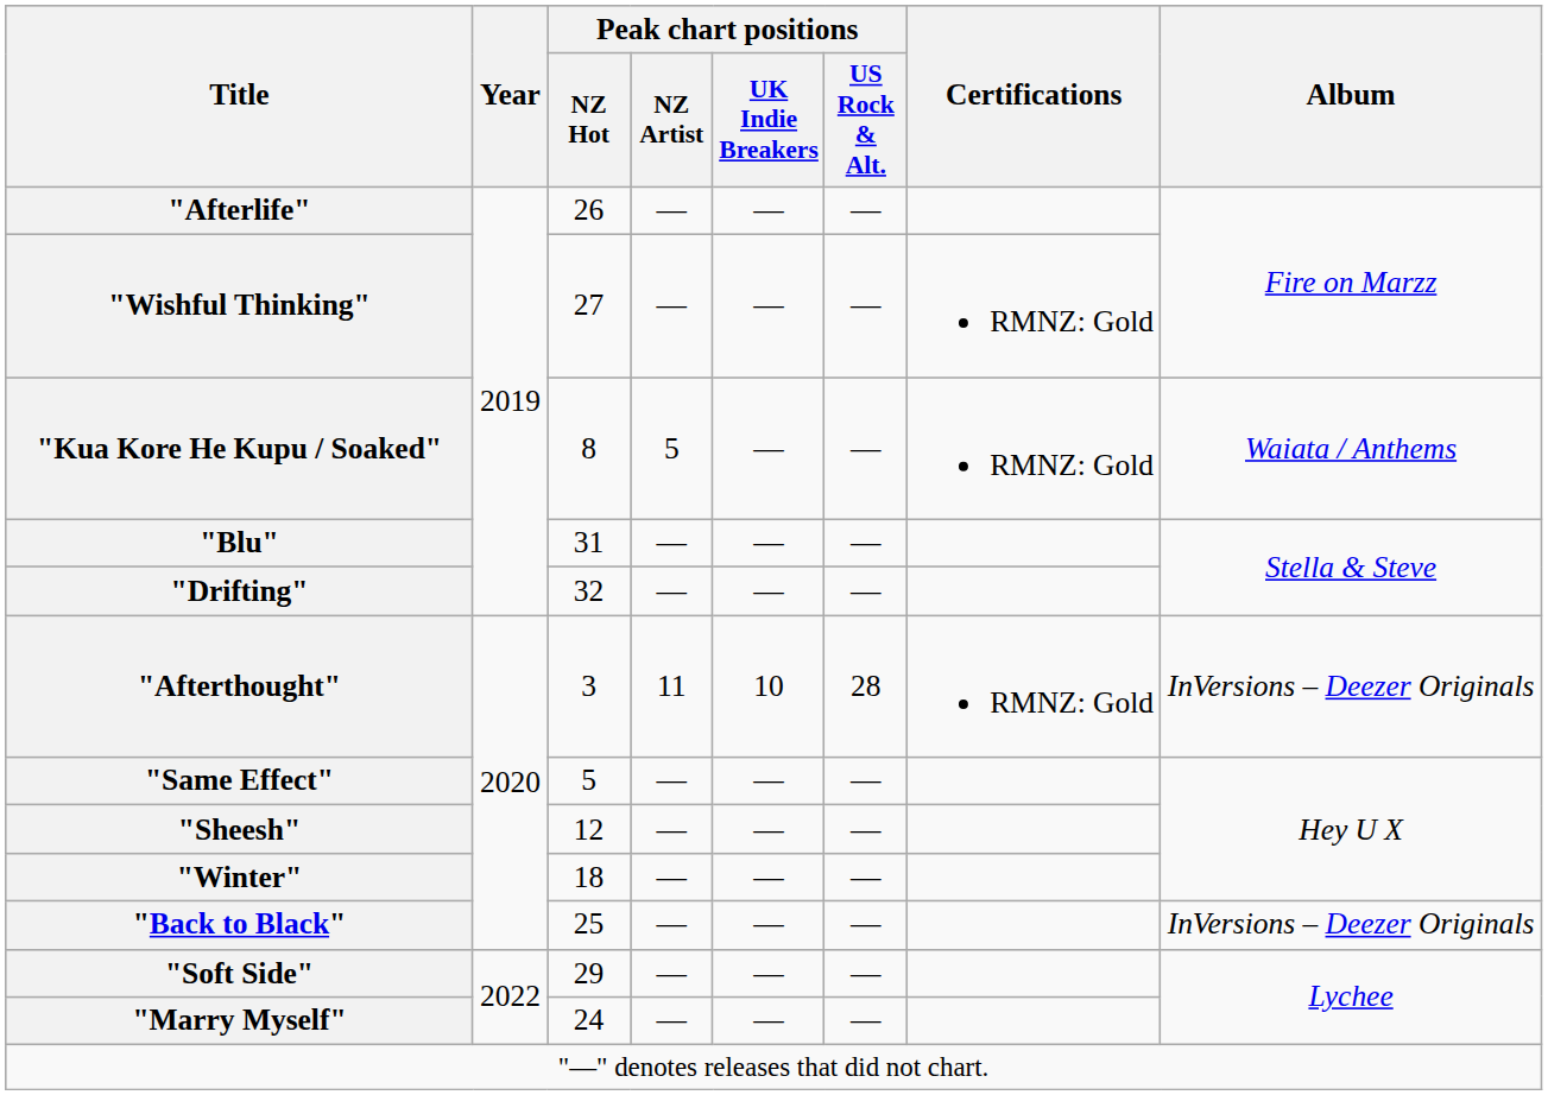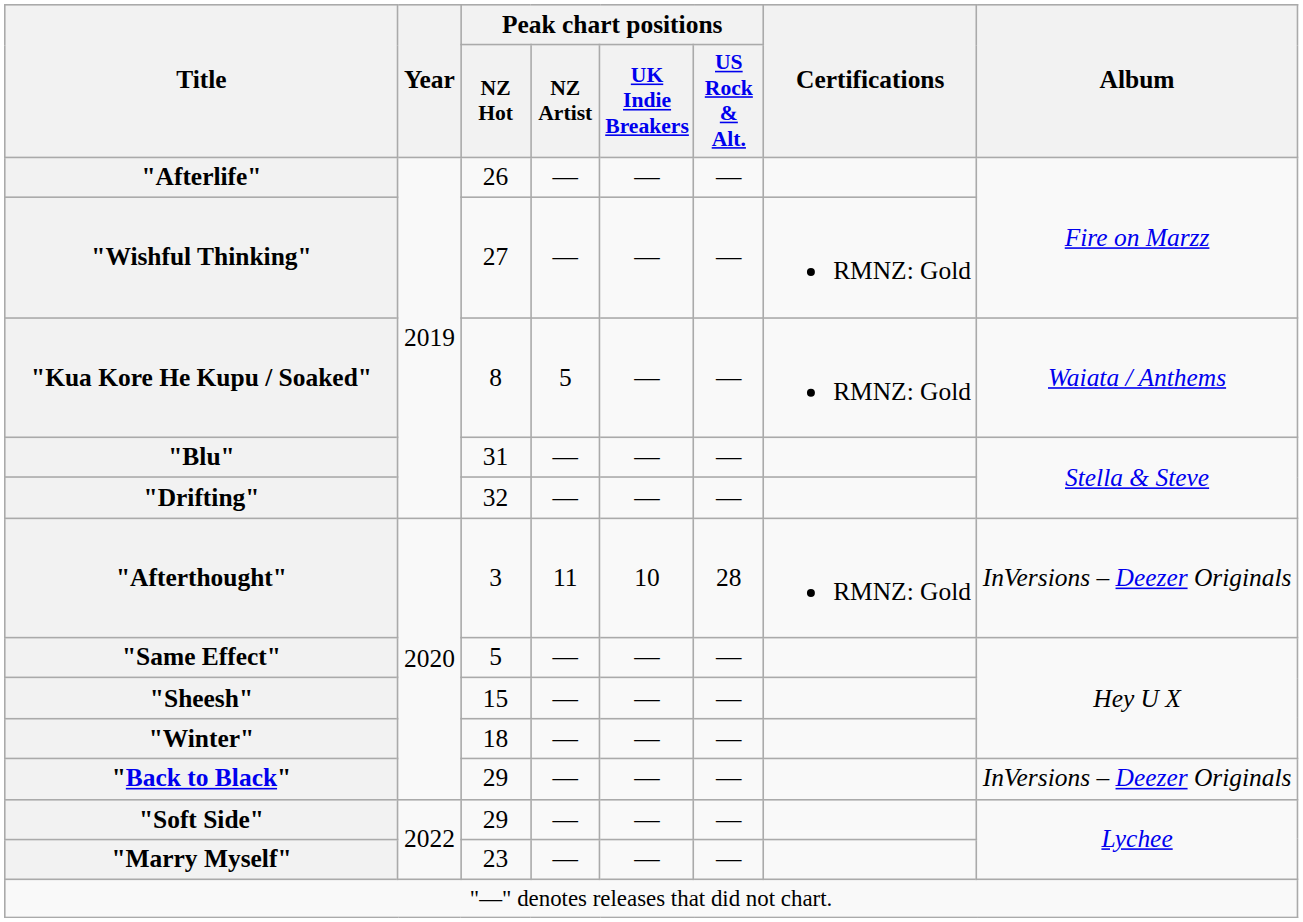 <table class="wikitable plainrowheaders" style="text-align:center;">
 <tr>
 <th scope="col" rowspan="2" style="width:15em;">Title</th>
 <th scope="col" rowspan="2">Year</th>
 <th scope="col" colspan="4">Peak chart positions</th>
 <th scope="col" rowspan="2">Certifications</th>
 <th scope="col" rowspan="2">Album</th>
 </tr>
 <tr>
 <th scope="col" style="width:2.75em;font-size:85%;">NZ<br>Hot<br></th>
 <th scope="col" style="width:2.75em;font-size:85%;">NZ<br>Artist<br></th>
 <th scope="col" style="width:2.75em;font-size:85%;"><a href='#'>UK<br> Indie Breakers</a><br></th>
 <th scope="col" style="width:2.75em;font-size:85%;"><a href='#'>US<br>Rock<br>&<br>Alt.</a><br></th>
 </tr>
 <tr>
 <th scope="row">"Afterlife"</th>
 <td rowspan="5">2019</td>
 <td>26</td>
 <td>—</td>
 <td>—</td>
 <td>—</td>
 <td></td>
 <td rowspan="2"><em><a href='#'>Fire on Marzz</a></em></td>
 </tr>
 <tr>
 <th scope="row">"Wishful Thinking"</th>
 <td>27</td>
 <td>—</td>
 <td>—</td>
 <td>—</td>
 <td><br><ul><li>RMNZ: Gold</li></ul></td>
 </tr>
 <tr>
 <th scope="row">"Kua Kore He Kupu / Soaked"</th>
 <td>8</td>
 <td>5</td>
 <td>—</td>
 <td>—</td>
 <td><br><ul><li>RMNZ: Gold</li></ul></td>
 <td><em><a href='#'>Waiata / Anthems</a></em></td>
 </tr>
 <tr>
 <th scope="row">"Blu"</th>
 <td>31</td>
 <td>—</td>
 <td>—</td>
 <td>—</td>
 <td></td>
 <td rowspan="2"><em><a href='#'>Stella & Steve</a></em></td>
 </tr>
 <tr>
 <th scope="row">"Drifting"<br></th>
 <td>32</td>
 <td>—</td>
 <td>—</td>
 <td>—</td>
 <td></td>
 </tr>
 <tr>
 <th scope="row">"Afterthought"<br></th>
 <td rowspan="5">2020</td>
 <td>3</td>
 <td>11</td>
 <td>10</td>
 <td>28</td>
 <td><br><ul><li>RMNZ: Gold</li></ul></td>
 <td><em>InVersions – <a href='#'>Deezer</a> Originals</em></td>
 </tr>
 <tr>
 <th scope="row">"Same Effect"</th>
 <td>5</td>
 <td>—</td>
 <td>—</td>
 <td>—</td>
 <td></td>
 <td rowspan="3"><em>Hey U X</em></td>
 </tr>
 <tr>
 <th scope="row">"Sheesh"<br></th>
-<td>12</td>
+<td>15</td>
 <td>—</td>
 <td>—</td>
 <td>—</td>
 <td></td>
 </tr>
 <tr>
 <th scope="row">"Winter"<br></th>
 <td>18</td>
 <td>—</td>
 <td>—</td>
 <td>—</td>
 <td></td>
 </tr>
 <tr>
 <th scope="row">"<a href='#'>Back to Black</a>"</th>
-<td>25</td>
+<td>29</td>
 <td>—</td>
 <td>—</td>
 <td>—</td>
 <td></td>
 <td><em>InVersions – <a href='#'>Deezer</a> Originals</em></td>
 </tr>
 <tr>
 <th scope="row">"Soft Side"</th>
 <td rowspan="2">2022</td>
 <td>29</td>
 <td>—</td>
 <td>—</td>
 <td>—</td>
 <td></td>
 <td rowspan="2"><em><a href='#'>Lychee</a></em></td>
 </tr>
 <tr>
 <th scope="row">"Marry Myself"</th>
-<td>24</td>
+<td>23</td>
 <td>—</td>
 <td>—</td>
 <td>—</td>
 <td></td>
 </tr>
 <tr>
 <td colspan="9" style="font-size:90%">"—" denotes releases that did not chart.</td>
 </tr>
 </table>
